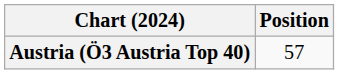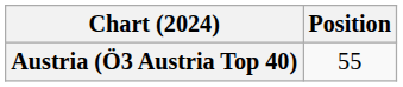 <table class="wikitable sortable plainrowheaders" style="text-align:center">
 <tr>
 <th scope="col">Chart (2024)</th>
 <th scope="col">Position</th>
 </tr>
 <tr>
 <th scope="row">Austria (Ö3 Austria Top 40)</th>
-<td>57</td>
+<td>55</td>
 </tr>
 </table>
